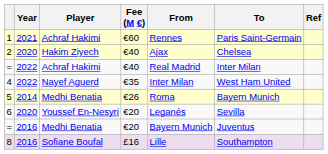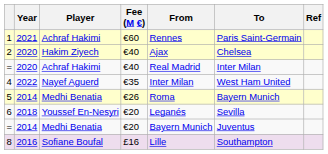 <table class="wikitable plainrowheaders sortable" style="text-align:left;font-size:95%">
 <tr>
 <th scope="col"></th>
 <th scope="col">Year</th>
 <th scope="col">Player</th>
 <th scope="col">Fee<br>(<a href='#'>M</a> <a href='#'>€</a>)</th>
 <th scope="col">From</th>
 <th scope="col">To</th>
 <th scope="col">Ref</th>
 </tr>
 <tr style="background:#FFFFCC;">
 <td>1</td>
 <td><a href='#'>2021</a></td>
 <td><a href='#'>Achraf Hakimi</a></td>
 <td>€60</td>
 <td> <a href='#'>Rennes</a></td>
 <td> <a href='#'>Paris Saint-Germain</a></td>
 <td></td>
 </tr>
 <tr style="background:#FFFFCC;">
 <td>2</td>
 <td><a href='#'>2020</a></td>
 <td><a href='#'>Hakim Ziyech</a></td>
 <td>€40</td>
 <td> <a href='#'>Ajax</a></td>
 <td> <a href='#'>Chelsea</a></td>
 <td></td>
 </tr>
 <tr>
 <td>=</td>
-<td><a href='#'>2022</a></td>
+<td><a href='#'>2020</a></td>
 <td><a href='#'>Achraf Hakimi</a></td>
 <td>€40</td>
 <td> <a href='#'>Real Madrid</a></td>
 <td> <a href='#'>Inter Milan</a></td>
 <td></td>
 </tr>
 <tr>
 <td>4</td>
 <td><a href='#'>2022</a></td>
 <td><a href='#'>Nayef Aguerd</a></td>
 <td>€35</td>
 <td> <a href='#'>Inter Milan</a></td>
 <td> <a href='#'>West Ham United</a></td>
 <td></td>
 </tr>
 <tr style="background:#FFFFCC;">
 <td>5</td>
 <td><a href='#'>2014</a></td>
 <td><a href='#'>Medhi Benatia</a></td>
 <td>€26</td>
 <td> <a href='#'>Roma</a></td>
 <td> <a href='#'>Bayern Munich</a></td>
 <td></td>
 </tr>
 <tr>
 <td>6</td>
-<td><a href='#'>2020</a></td>
+<td><a href='#'>2018</a></td>
 <td><a href='#'>Youssef En-Nesyri</a></td>
 <td>€20</td>
 <td> <a href='#'>Leganés</a></td>
 <td> <a href='#'>Sevilla</a></td>
 <td></td>
 </tr>
 <tr>
 <td>=</td>
-<td><a href='#'>2016</a></td>
+<td><a href='#'>2014</a></td>
 <td><a href='#'>Medhi Benatia</a></td>
 <td>€20</td>
 <td> <a href='#'>Bayern Munich</a></td>
 <td> <a href='#'>Juventus</a></td>
 <td></td>
 </tr>
 <tr style="background:#EEDDEE;">
 <td>8</td>
 <td><a href='#'>2016</a></td>
 <td><a href='#'>Sofiane Boufal</a></td>
 <td>£16</td>
 <td> <a href='#'>Lille</a></td>
 <td> <a href='#'>Southampton</a></td>
 <td></td>
 </tr>
 </table>
